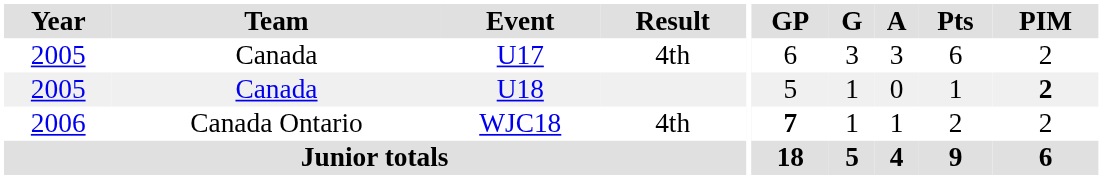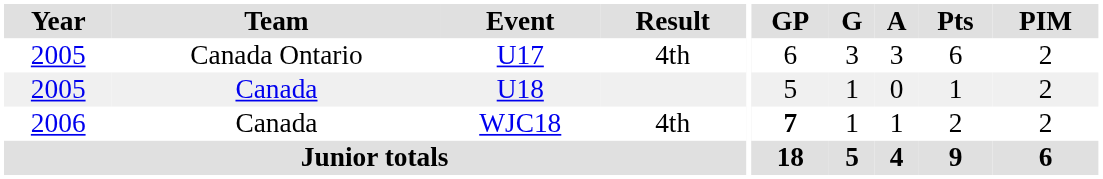 <table border="0" cellpadding="1" cellspacing="0" ID="Table3" style="text-align:center; width:40em">
 <tr ALIGN="center" bgcolor="#e0e0e0">
 <th>Year</th>
 <th>Team</th>
 <th>Event</th>
 <th>Result</th>
 <th rowspan="99" bgcolor="#ffffff"></th>
 <th>GP</th>
 <th>G</th>
 <th>A</th>
 <th>Pts</th>
 <th>PIM</th>
 </tr>
 <tr>
 <td><a href='#'>2005</a></td>
-<td>Canada</td>
+<td>Canada Ontario</td>
 <td><a href='#'>U17</a></td>
 <td>4th</td>
 <td>6</td>
 <td>3</td>
 <td>3</td>
 <td>6</td>
 <td>2</td>
 </tr>
 <tr bgcolor="#f0f0f0">
 <td><a href='#'>2005</a></td>
 <td><a href='#'>Canada</a></td>
 <td><a href='#'>U18</a></td>
 <td></td>
 <td>5</td>
 <td>1</td>
 <td>0</td>
 <td>1</td>
-<td><strong>2</strong></td>
+<td>2</td>
 </tr>
 <tr>
 <td><a href='#'>2006</a></td>
-<td>Canada Ontario</td>
+<td>Canada</td>
 <td><a href='#'>WJC18</a></td>
 <td>4th</td>
 <td><strong>7</strong></td>
 <td>1</td>
 <td>1</td>
 <td>2</td>
 <td>2</td>
 </tr>
 <tr bgcolor="#e0e0e0">
 <th colspan="4">Junior totals</th>
 <th>18</th>
 <th>5</th>
 <th>4</th>
 <th>9</th>
 <th>6</th>
 </tr>
 </table>
